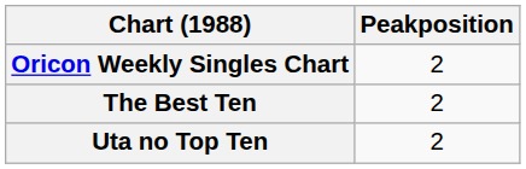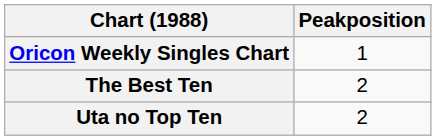 <table class="wikitable plainrowheaders" style="text-align:center;">
 <tr>
 <th>Chart (1988)</th>
 <th>Peakposition</th>
 </tr>
 <tr>
 <th scope="row"><a href='#'>Oricon</a> Weekly Singles Chart</th>
-<td>2</td>
+<td>1</td>
 </tr>
 <tr>
 <th scope="row">The Best Ten</th>
 <td>2</td>
 </tr>
 <tr>
 <th scope="row">Uta no Top Ten</th>
 <td>2</td>
 </tr>
 </table>
